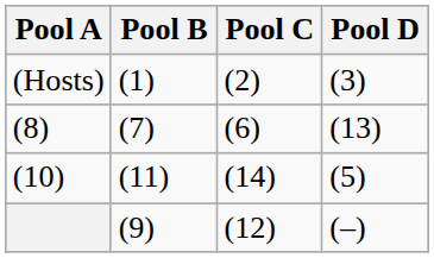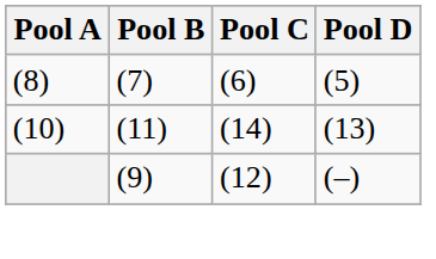 <table class="wikitable">
 <tr>
 <th width=25%>Pool A</th>
 <th width=25%>Pool B</th>
 <th width=25%>Pool C</th>
 <th width=25%>Pool D</th>
 </tr>
 <tr>
-<td> (Hosts)</td>
-<td> (1)</td>
-<td> (2)</td>
-<td> (3)</td>
-</tr>
-<tr>
 <td> (8)</td>
 <td> (7)</td>
 <td> (6)</td>
-<td> (13)</td>
+<td> (5)</td>
 </tr>
 <tr>
 <td> (10)</td>
 <td> (11)</td>
 <td> (14)</td>
-<td> (5)</td>
+<td> (13)</td>
 </tr>
 <tr>
 <th></th>
 <td> (9)</td>
 <td> (12)</td>
 <td> (–)</td>
 </tr>
 </table>
